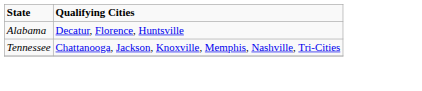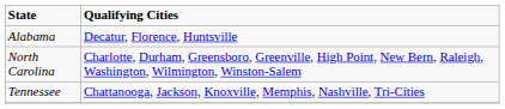 <table class="wikitable">
 <tr>
 <td><strong>State</strong></td>
 <td><strong>Qualifying Cities</strong></td>
 </tr>
 <tr>
 <td><em>Alabama</em></td>
 <td><a href='#'>Decatur</a>, <a href='#'>Florence</a>, <a href='#'>Huntsville</a></td>
 </tr>
 <tr>
+<td><em>North Carolina</em></td>
+<td><a href='#'>Charlotte</a>, <a href='#'>Durham</a>, <a href='#'>Greensboro</a>, <a href='#'>Greenville</a>, <a href='#'>High Point</a>, <a href='#'>New Bern</a>, <a href='#'>Raleigh</a>, <a href='#'>Washington</a>, <a href='#'>Wilmington</a>, <a href='#'>Winston-Salem</a></td>
+</tr>
+<tr>
 <td><em>Tennessee</em></td>
 <td><a href='#'>Chattanooga</a>, <a href='#'>Jackson</a>, <a href='#'>Knoxville</a>, <a href='#'>Memphis</a>, <a href='#'>Nashville</a>, <a href='#'>Tri-Cities</a></td>
 </tr>
 <tr>
 </tr>
 </table>
